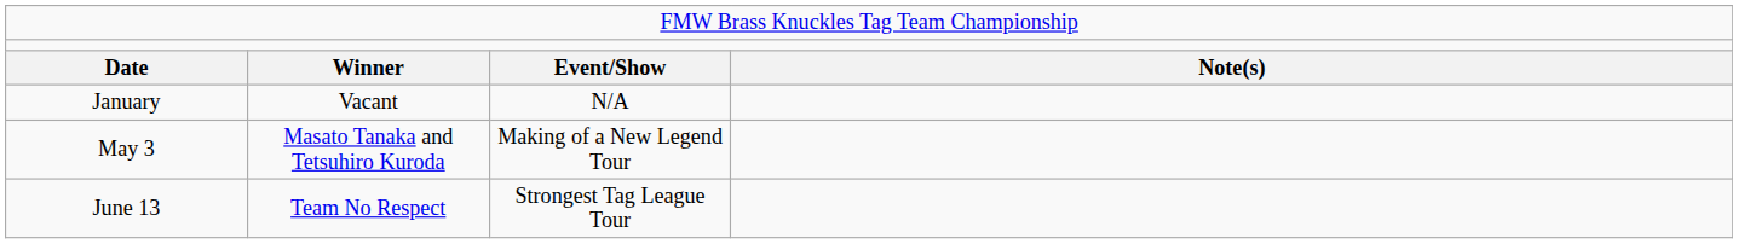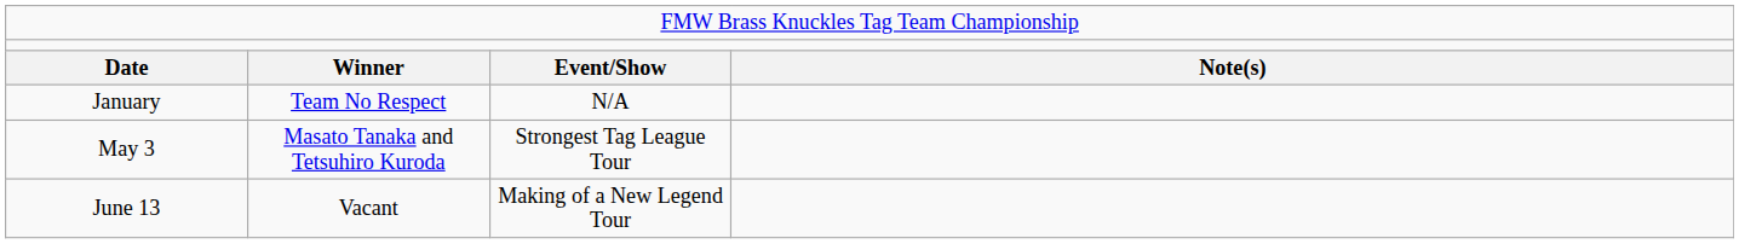 <table class="wikitable" style="text-align:center; width:100%;">
 <tr>
 <td colspan="5"><a href='#'>FMW Brass Knuckles Tag Team Championship</a></td>
 </tr>
 <tr>
 <td colspan="5"><strong></strong></td>
 </tr>
 <tr>
 <th width="14%">Date</th>
 <th width="14%">Winner</th>
 <th width="14%">Event/Show</th>
 <th width="58%">Note(s)</th>
 </tr>
 <tr>
 <td>January</td>
-<td>Vacant</td>
+<td><a href='#'>Team No Respect</a><br></td>
 <td>N/A</td>
 <td align="left"></td>
 </tr>
 <tr>
 <td>May 3</td>
 <td><a href='#'>Masato Tanaka</a> and <a href='#'>Tetsuhiro Kuroda</a></td>
-<td>Making of a New Legend Tour</td>
+<td>Strongest Tag League Tour</td>
 <td align="left"></td>
 </tr>
 <tr>
 <td>June 13</td>
-<td><a href='#'>Team No Respect</a><br></td>
-<td>Strongest Tag League Tour</td>
+<td>Vacant</td>
+<td>Making of a New Legend Tour</td>
 <td align="left"></td>
 </tr>
 </table>
